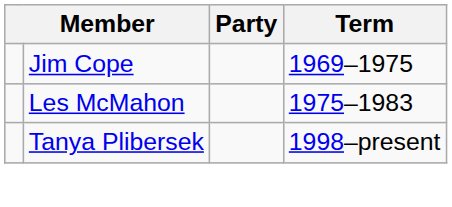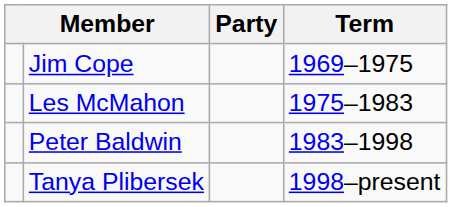 <table class="wikitable">
 <tr>
 <th colspan="2">Member</th>
 <th>Party</th>
 <th>Term</th>
 </tr>
 <tr>
 <td> </td>
 <td><a href='#'>Jim Cope</a></td>
 <td></td>
 <td><a href='#'>1969</a>–1975</td>
 </tr>
 <tr>
 <td> </td>
 <td><a href='#'>Les McMahon</a></td>
 <td></td>
 <td><a href='#'>1975</a>–1983</td>
 </tr>
 <tr>
 <td> </td>
+<td><a href='#'>Peter Baldwin</a></td>
+<td></td>
+<td><a href='#'>1983</a>–1998</td>
+</tr>
+<tr>
+<td> </td>
 <td><a href='#'>Tanya Plibersek</a></td>
 <td></td>
 <td><a href='#'>1998</a>–present</td>
 </tr>
 </table>
